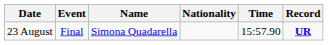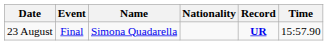 <table class="wikitable" style=text-align:center>
 <tr>
 <th>Date</th>
 <th>Event</th>
 <th>Name</th>
 <th>Nationality</th>
+<th>Record</th>
 <th>Time</th>
-<th>Record</th>
 </tr>
 <tr>
 <td>23 August</td>
 <td><a href='#'>Final</a></td>
 <td align=left><a href='#'>Simona Quadarella</a></td>
 <td align=left></td>
+<td><strong><a href='#'>UR</a></strong></td>
 <td>15:57.90</td>
-<td><strong><a href='#'>UR</a></strong></td>
 </tr>
 </table>
